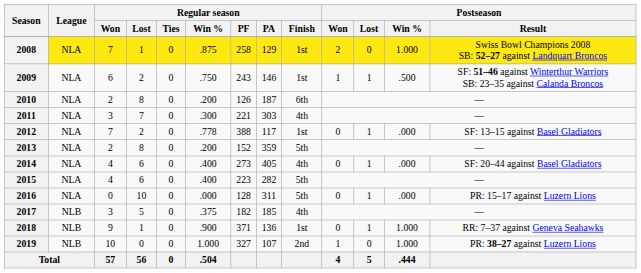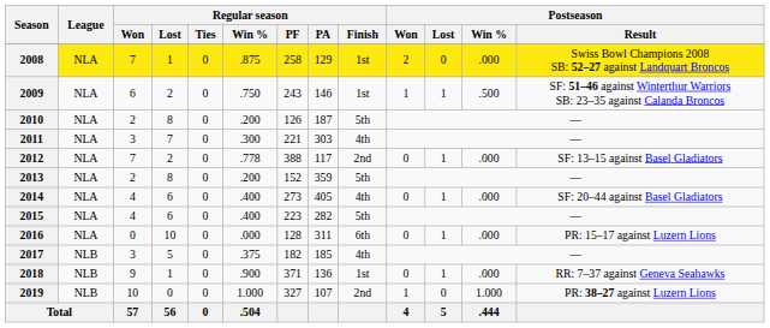 <table class="wikitable" style="font-size: 95%; text-align:center; width:65em">
 <tr>
 <th rowspan="2">Season</th>
 <th rowspan="2">League</th>
 <th colspan="7">Regular season</th>
 <th colspan="4">Postseason</th>
 </tr>
 <tr>
 <th>Won</th>
 <th>Lost</th>
 <th>Ties</th>
 <th>Win %</th>
 <th>PF</th>
 <th>PA</th>
 <th>Finish</th>
 <th>Won</th>
 <th>Lost</th>
 <th>Win %</th>
 <th>Result</th>
 </tr>
 <tr>
 </tr>
 <tr style="background:#FDE910">
 <th>2008</th>
 <td>NLA</td>
 <td>7</td>
 <td>1</td>
 <td>0</td>
 <td>.875</td>
 <td>258</td>
 <td>129</td>
 <td>1st </td>
 <td>2</td>
 <td>0</td>
-<td>1.000</td>
+<td>.000</td>
 <td>Swiss Bowl Champions 2008 <br>SB: <strong>52–27</strong> against <a href='#'>Landquart Broncos</a></td>
 </tr>
 <tr>
 <th>2009</th>
 <td>NLA</td>
 <td>6</td>
 <td>2</td>
 <td>0</td>
 <td>.750</td>
 <td>243</td>
 <td>146</td>
 <td>1st </td>
 <td>1</td>
 <td>1</td>
 <td>.500</td>
 <td>SF: <strong>51–46</strong> against <a href='#'>Winterthur Warriors</a> <br>SB: 23–35 against <a href='#'>Calanda Broncos</a></td>
 </tr>
 <tr>
 <th>2010</th>
 <td>NLA</td>
 <td>2</td>
 <td>8</td>
 <td>0</td>
 <td>.200</td>
 <td>126</td>
 <td>187</td>
-<td>6th </td>
+<td>5th </td>
 <td colspan="4">—</td>
 </tr>
 <tr>
 <th>2011</th>
 <td>NLA</td>
 <td>3</td>
 <td>7</td>
 <td>0</td>
 <td>.300</td>
 <td>221</td>
 <td>303</td>
 <td>4th </td>
 <td colspan="4">—</td>
 </tr>
 <tr>
 <th>2012</th>
 <td>NLA</td>
 <td>7</td>
 <td>2</td>
 <td>0</td>
 <td>.778</td>
 <td>388</td>
 <td>117</td>
-<td>1st </td>
+<td>2nd </td>
 <td>0</td>
 <td>1</td>
 <td>.000</td>
 <td>SF: 13–15 against <a href='#'>Basel Gladiators</a></td>
 </tr>
 <tr>
 <th>2013</th>
 <td>NLA</td>
 <td>2</td>
 <td>8</td>
 <td>0</td>
 <td>.200</td>
 <td>152</td>
 <td>359</td>
 <td>5th </td>
 <td colspan="4">—</td>
 </tr>
 <tr>
 <th>2014</th>
 <td>NLA</td>
 <td>4</td>
 <td>6</td>
 <td>0</td>
 <td>.400</td>
 <td>273</td>
 <td>405</td>
 <td>4th </td>
 <td>0</td>
 <td>1</td>
 <td>.000</td>
 <td>SF: 20–44 against <a href='#'>Basel Gladiators</a></td>
 </tr>
 <tr>
 <th>2015</th>
 <td>NLA</td>
 <td>4</td>
 <td>6</td>
 <td>0</td>
 <td>.400</td>
 <td>223</td>
 <td>282</td>
 <td>5th </td>
 <td colspan="4">—</td>
 </tr>
 <tr>
 <th>2016</th>
 <td>NLA</td>
 <td>0</td>
 <td>10</td>
 <td>0</td>
 <td>.000</td>
 <td>128</td>
 <td>311</td>
-<td>5th </td>
+<td>6th </td>
 <td>0</td>
 <td>1</td>
 <td>.000</td>
 <td>PR: 15–17 against <a href='#'>Luzern Lions</a></td>
 </tr>
 <tr>
 <th>2017</th>
 <td>NLB</td>
 <td>3</td>
 <td>5</td>
 <td>0</td>
 <td>.375</td>
 <td>182</td>
 <td>185</td>
 <td>4th </td>
 <td colspan="4">—</td>
 </tr>
 <tr>
 <th>2018</th>
 <td>NLB</td>
 <td>9</td>
 <td>1</td>
 <td>0</td>
 <td>.900</td>
 <td>371</td>
 <td>136</td>
 <td>1st </td>
 <td>0</td>
 <td>1</td>
-<td>1.000</td>
+<td>.000</td>
 <td>RR: 7–37 against <a href='#'>Geneva Seahawks</a></td>
 </tr>
 <tr>
 <th>2019</th>
 <td>NLB</td>
 <td>10</td>
 <td>0</td>
 <td>0</td>
 <td>1.000</td>
 <td>327</td>
 <td>107</td>
 <td>2nd </td>
 <td>1</td>
 <td>0</td>
 <td>1.000</td>
 <td>PR: <strong>38–27</strong> against <a href='#'>Luzern Lions</a></td>
 </tr>
 <tr>
 <th colspan="2">Total</th>
 <th>57</th>
 <th>56</th>
 <th>0</th>
 <th>.504</th>
 <th></th>
 <th></th>
 <th></th>
 <th>4</th>
 <th>5</th>
 <th>.444</th>
 <th></th>
 </tr>
 </table>
